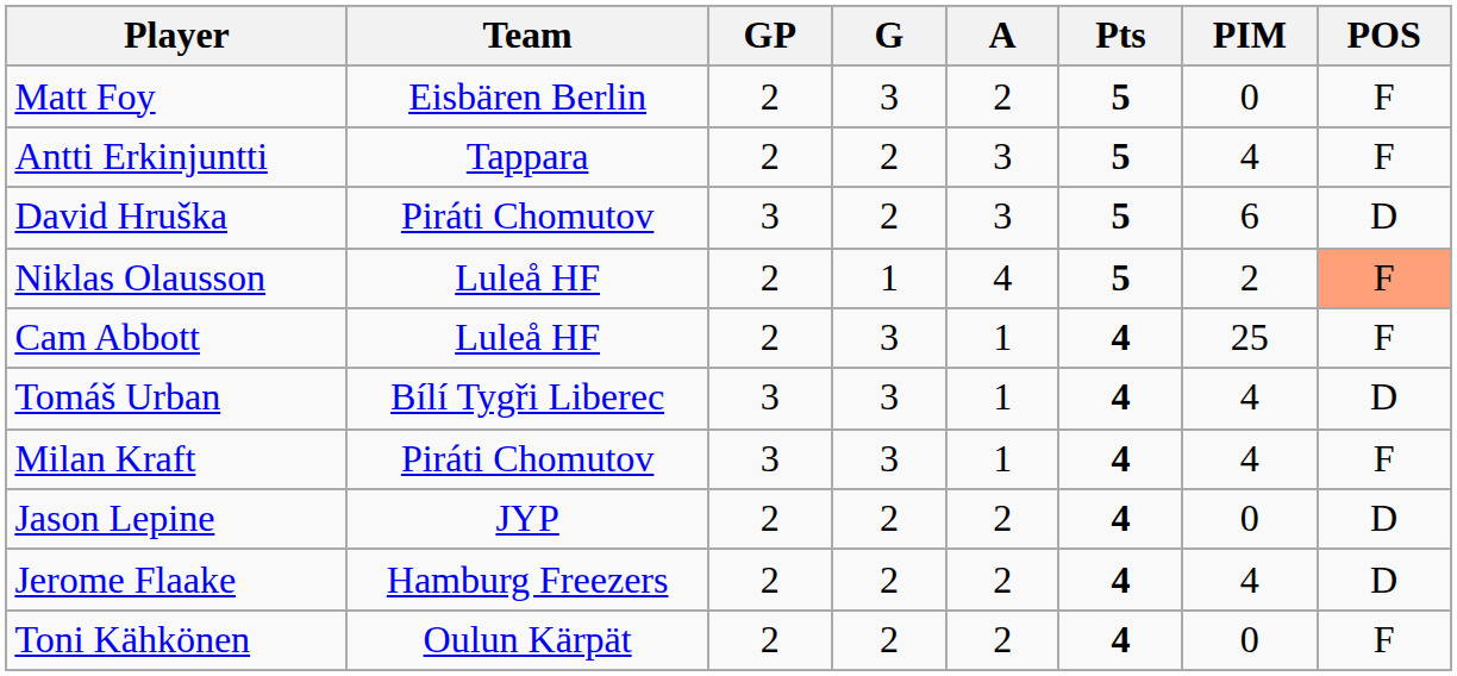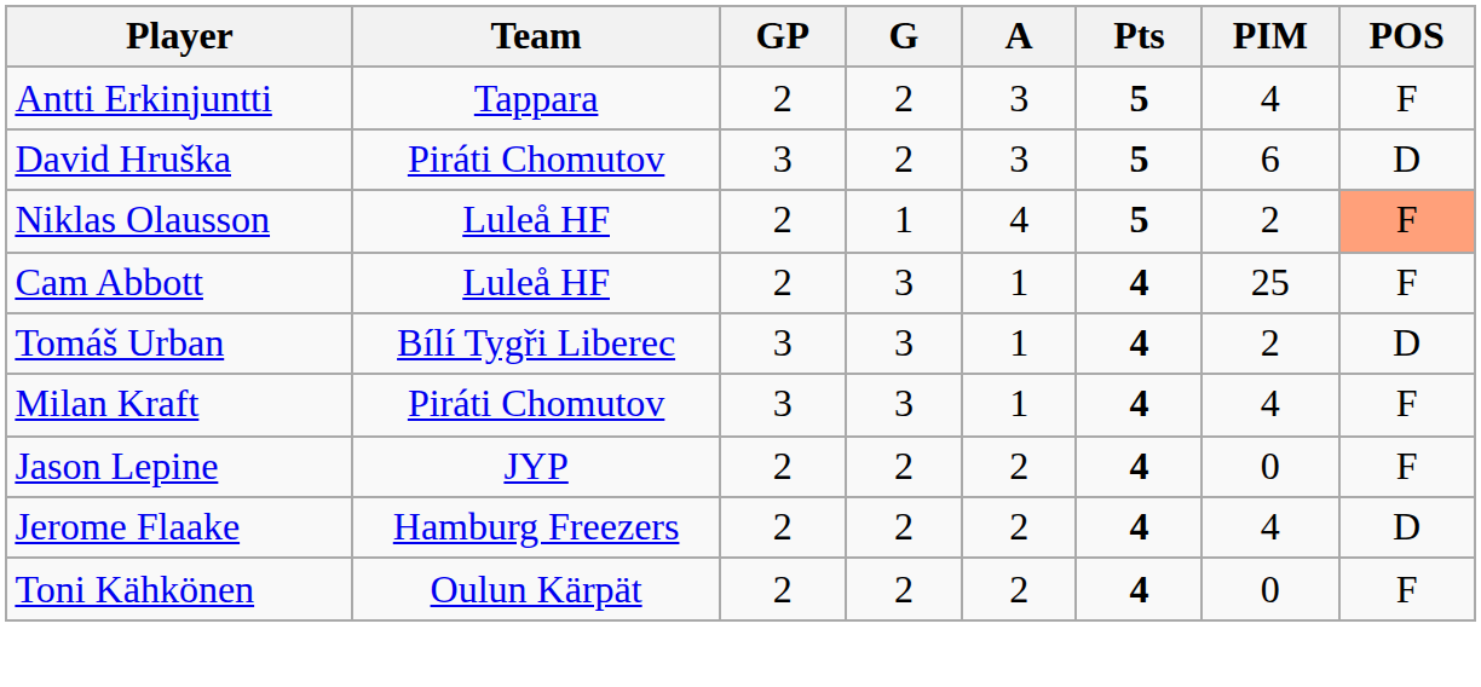 <table class="wikitable sortable" style="text-align:center;">
 <tr>
 <th style="width: 12em;">Player</th>
 <th style="width: 13em;">Team</th>
 <th style="width: 4em;">GP</th>
 <th style="width: 4em;">G</th>
 <th style="width: 4em;">A</th>
 <th style="width: 4em;">Pts</th>
 <th style="width: 4em;">PIM</th>
 <th style="width: 4em;">POS</th>
-</tr>
-<tr>
-<td style="text-align:left;"> <a href='#'>Matt Foy</a></td>
-<td><a href='#'>Eisbären Berlin</a></td>
-<td>2</td>
-<td>3</td>
-<td>2</td>
-<td><strong>5</strong></td>
-<td>0</td>
-<td>F</td>
 </tr>
 <tr>
 <td style="text-align:left;"> <a href='#'>Antti Erkinjuntti</a></td>
 <td><a href='#'>Tappara</a></td>
 <td>2</td>
 <td>2</td>
 <td>3</td>
 <td><strong>5</strong></td>
 <td>4</td>
 <td>F</td>
 </tr>
 <tr>
 <td style="text-align:left;"> <a href='#'>David Hruška</a></td>
 <td><a href='#'>Piráti Chomutov</a></td>
 <td>3</td>
 <td>2</td>
 <td>3</td>
 <td><strong>5</strong></td>
 <td>6</td>
 <td>D</td>
 </tr>
 <tr>
 <td style="text-align:left;"> <a href='#'>Niklas Olausson</a></td>
 <td><a href='#'>Luleå HF</a></td>
 <td>2</td>
 <td>1</td>
 <td>4</td>
 <td><strong>5</strong></td>
 <td>2</td>
 <td style="background: lightsalmon;">F</td>
 </tr>
 <tr>
 <td style="text-align:left;"> <a href='#'>Cam Abbott</a></td>
 <td><a href='#'>Luleå HF</a></td>
 <td>2</td>
 <td>3</td>
 <td>1</td>
 <td><strong>4</strong></td>
 <td>25</td>
 <td>F</td>
 </tr>
 <tr>
 <td style="text-align:left;"> <a href='#'>Tomáš Urban</a></td>
 <td><a href='#'>Bílí Tygři Liberec</a></td>
 <td>3</td>
 <td>3</td>
 <td>1</td>
 <td><strong>4</strong></td>
-<td>4</td>
+<td>2</td>
 <td>D</td>
 </tr>
 <tr>
 <td style="text-align:left;"> <a href='#'>Milan Kraft</a></td>
 <td><a href='#'>Piráti Chomutov</a></td>
 <td>3</td>
 <td>3</td>
 <td>1</td>
 <td><strong>4</strong></td>
 <td>4</td>
 <td>F</td>
 </tr>
 <tr>
 <td style="text-align:left;"> <a href='#'>Jason Lepine</a></td>
 <td><a href='#'>JYP</a></td>
 <td>2</td>
 <td>2</td>
 <td>2</td>
 <td><strong>4</strong></td>
 <td>0</td>
-<td>D</td>
+<td>F</td>
 </tr>
 <tr>
 <td style="text-align:left;"> <a href='#'>Jerome Flaake</a></td>
 <td><a href='#'>Hamburg Freezers</a></td>
 <td>2</td>
 <td>2</td>
 <td>2</td>
 <td><strong>4</strong></td>
 <td>4</td>
 <td>D</td>
 </tr>
 <tr>
 <td style="text-align:left;"> <a href='#'>Toni Kähkönen</a></td>
 <td><a href='#'>Oulun Kärpät</a></td>
 <td>2</td>
 <td>2</td>
 <td>2</td>
 <td><strong>4</strong></td>
 <td>0</td>
 <td>F</td>
 </tr>
 </table>
